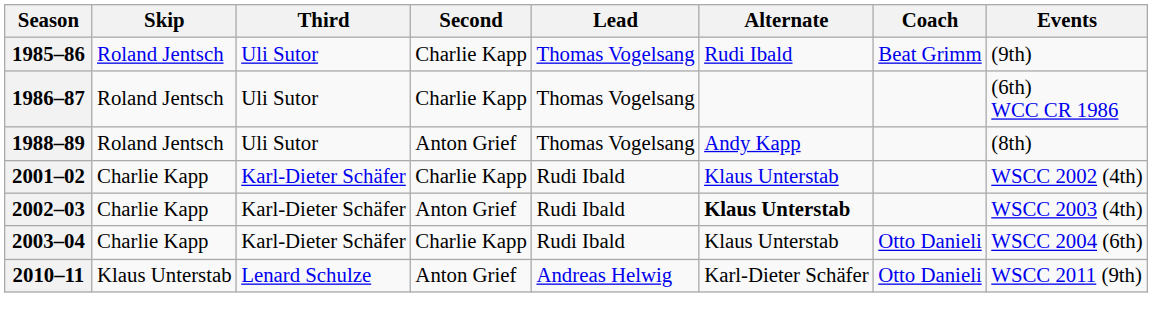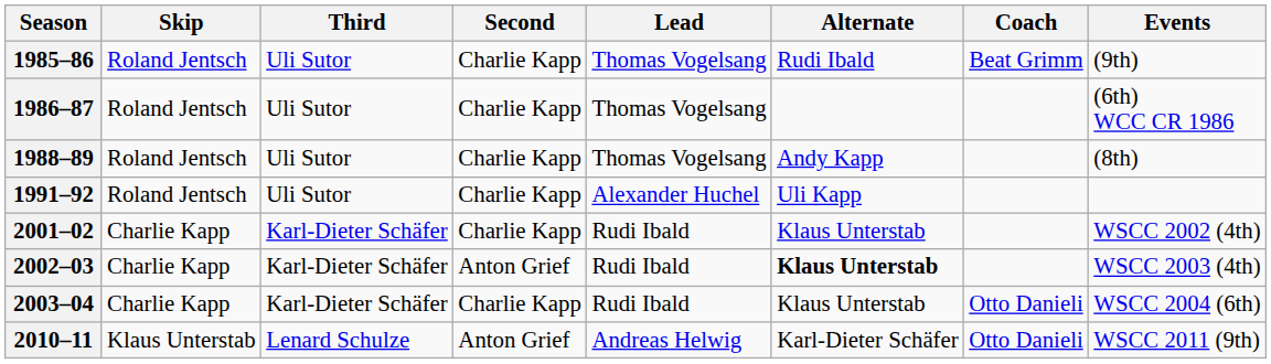 <table class="wikitable">
 <tr>
 <th scope="col" width=60>Season</th>
 <th scope="col">Skip</th>
 <th scope="col">Third</th>
 <th scope="col">Second</th>
 <th scope="col">Lead</th>
 <th scope="col">Alternate</th>
 <th scope="col">Coach</th>
 <th scope="col">Events</th>
 </tr>
 <tr>
 <th scope="row">1985–86</th>
 <td><a href='#'>Roland Jentsch</a></td>
 <td><a href='#'>Uli Sutor</a></td>
 <td>Charlie Kapp</td>
 <td><a href='#'>Thomas Vogelsang</a></td>
 <td><a href='#'>Rudi Ibald</a></td>
 <td><a href='#'>Beat Grimm</a></td>
 <td> (9th)</td>
 </tr>
 <tr>
 <th scope="row">1986–87</th>
 <td>Roland Jentsch</td>
 <td>Uli Sutor</td>
 <td>Charlie Kapp</td>
 <td>Thomas Vogelsang</td>
 <td></td>
 <td></td>
 <td> (6th)<br><a href='#'>WCC CR 1986</a> </td>
 </tr>
 <tr>
 <th scope="row">1988–89</th>
 <td>Roland Jentsch</td>
 <td>Uli Sutor</td>
-<td>Anton Grief</td>
+<td>Charlie Kapp</td>
 <td>Thomas Vogelsang</td>
 <td><a href='#'>Andy Kapp</a></td>
 <td></td>
 <td> (8th)</td>
+</tr>
+<tr>
+<th scope="row">1991–92</th>
+<td>Roland Jentsch</td>
+<td>Uli Sutor</td>
+<td>Charlie Kapp</td>
+<td><a href='#'>Alexander Huchel</a></td>
+<td><a href='#'>Uli Kapp</a></td>
+<td></td>
+<td> </td>
 </tr>
 <tr>
 <th scope="row">2001–02</th>
 <td>Charlie Kapp</td>
 <td><a href='#'>Karl-Dieter Schäfer</a></td>
 <td>Charlie Kapp</td>
 <td>Rudi Ibald</td>
 <td><a href='#'>Klaus Unterstab</a></td>
 <td></td>
 <td><a href='#'>WSCC 2002</a> (4th)</td>
 </tr>
 <tr>
 <th scope="row">2002–03</th>
 <td>Charlie Kapp</td>
 <td>Karl-Dieter Schäfer</td>
 <td>Anton Grief</td>
 <td>Rudi Ibald</td>
 <td><strong>Klaus Unterstab</strong></td>
 <td></td>
 <td><a href='#'>WSCC 2003</a> (4th)</td>
 </tr>
 <tr>
 <th scope="row">2003–04</th>
 <td>Charlie Kapp</td>
 <td>Karl-Dieter Schäfer</td>
 <td>Charlie Kapp</td>
 <td>Rudi Ibald</td>
 <td>Klaus Unterstab</td>
 <td><a href='#'>Otto Danieli</a></td>
 <td><a href='#'>WSCC 2004</a> (6th)</td>
 </tr>
 <tr>
 <th scope="row">2010–11</th>
 <td>Klaus Unterstab</td>
 <td><a href='#'>Lenard Schulze</a></td>
 <td>Anton Grief</td>
 <td><a href='#'>Andreas Helwig</a></td>
 <td>Karl-Dieter Schäfer</td>
 <td><a href='#'>Otto Danieli</a></td>
 <td><a href='#'>WSCC 2011</a> (9th)</td>
 </tr>
 </table>
